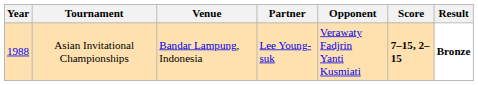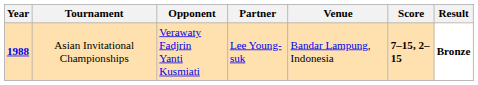 <table class="sortable wikitable" style="font-size: 90%;">
 <tr>
 <th>Year</th>
 <th>Tournament</th>
+<th>Opponent</th>
+<th>Partner</th>
 <th>Venue</th>
-<th>Partner</th>
-<th>Opponent</th>
 <th>Score</th>
 <th>Result</th>
 </tr>
 <tr style="background:#FFE0AF">
-<td align="center"><a href='#'>1988</a></td>
+<td align="center"><strong><a href='#'>1988</a></strong></td>
 <td align="center">Asian Invitational Championships</td>
+<td align="left"> <a href='#'>Verawaty Fadjrin</a> <br>  <a href='#'>Yanti Kusmiati</a></td>
+<td align="left"> <a href='#'>Lee Young-suk</a></td>
 <td align="left"><a href='#'>Bandar Lampung</a>, Indonesia</td>
-<td align="left"> <a href='#'>Lee Young-suk</a></td>
-<td align="left"> <a href='#'>Verawaty Fadjrin</a> <br>  <a href='#'>Yanti Kusmiati</a></td>
 <td align="left"><strong>7–15, 2–15</strong></td>
 <td style="text-align:left; background:white"> <strong>Bronze</strong></td>
 </tr>
 </table>
